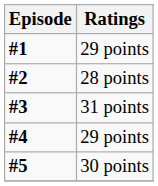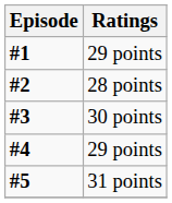 <table class="wikitable">
 <tr>
 <th>Episode</th>
 <th>Ratings</th>
 </tr>
 <tr>
 <td><strong>#1</strong></td>
 <td>29 points </td>
 </tr>
 <tr>
 <td><strong>#2</strong></td>
 <td>28 points </td>
 </tr>
 <tr>
 <td><strong>#3</strong></td>
-<td>31 points </td>
+<td>30 points </td>
 </tr>
 <tr>
 <td><strong>#4</strong></td>
 <td>29 points </td>
 </tr>
 <tr>
 <td><strong>#5</strong></td>
-<td>30 points </td>
+<td>31 points </td>
 </tr>
 <tr>
 </tr>
 </table>
